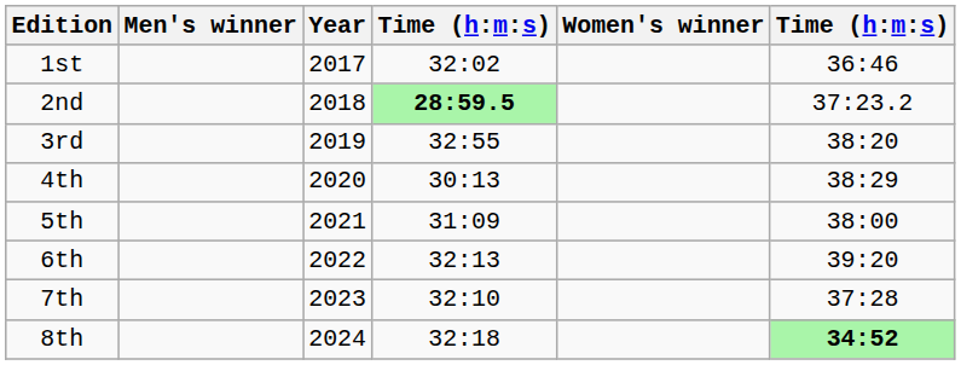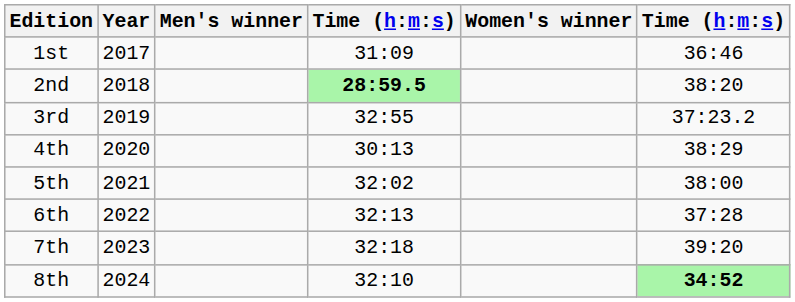 <table class="wikitable sortable" style="text-align:center">
 <tr>
 <th class=unsortable>Edition</th>
+<th>Year</th>
 <th class=unsortable>Men's winner</th>
-<th>Year</th>
 <th>Time (<a href='#'>h</a>:<a href='#'>m</a>:<a href='#'>s</a>)</th>
 <th class=unsortable>Women's winner</th>
 <th>Time (<a href='#'>h</a>:<a href='#'>m</a>:<a href='#'>s</a>)</th>
 </tr>
 <tr>
 <td>1st</td>
+<td>2017</td>
 <td align=left></td>
-<td>2017</td>
-<td>32:02</td>
+<td>31:09</td>
 <td align=left></td>
 <td>36:46</td>
 </tr>
 <tr>
 <td>2nd</td>
+<td>2018</td>
 <td align=left></td>
-<td>2018</td>
 <td bgcolor=#A9F5A9><strong>28:59.5</strong></td>
+<td align=left></td>
+<td>38:20</td>
+</tr>
+<tr>
+<td>3rd</td>
+<td>2019</td>
+<td align=left></td>
+<td>32:55</td>
 <td align=left></td>
 <td>37:23.2</td>
 </tr>
 <tr>
-<td>3rd</td>
+<td>4th</td>
+<td>2020</td>
 <td align=left></td>
-<td>2019</td>
-<td>32:55</td>
-<td align=left></td>
-<td>38:20</td>
-</tr>
-<tr>
-<td>4th</td>
-<td align=left></td>
-<td>2020</td>
 <td>30:13</td>
 <td align=left></td>
 <td>38:29</td>
 </tr>
 <tr>
 <td>5th</td>
+<td>2021</td>
 <td align=left></td>
-<td>2021</td>
-<td>31:09</td>
+<td>32:02</td>
 <td align=left></td>
 <td>38:00</td>
 </tr>
 <tr>
 <td>6th</td>
+<td>2022</td>
 <td align=left></td>
-<td>2022</td>
 <td>32:13</td>
+<td align=left></td>
+<td>37:28</td>
+</tr>
+<tr>
+<td>7th</td>
+<td>2023</td>
+<td align=left></td>
+<td>32:18</td>
 <td align=left></td>
 <td>39:20</td>
 </tr>
 <tr>
-<td>7th</td>
+<td>8th</td>
+<td>2024</td>
 <td align=left></td>
-<td>2023</td>
 <td>32:10</td>
-<td align=left></td>
-<td>37:28</td>
-</tr>
-<tr>
-<td>8th</td>
-<td align=left></td>
-<td>2024</td>
-<td>32:18</td>
 <td align=left></td>
 <td bgcolor=#A9F5A9><strong>34:52</strong></td>
 </tr>
 </table>
